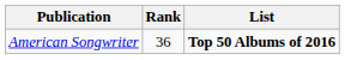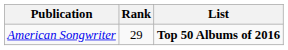 <table class="wikitable plainrowheaders sortable">
 <tr>
 <th>Publication</th>
 <th data-sort-type="number">Rank</th>
 <th scope="col" class="unsortable">List</th>
 </tr>
 <tr Ad>
 <td><em><a href='#'>American Songwriter</a></em></td>
-<td align=center>36</td>
+<td align=center>29</td>
 <td><strong>Top 50 Albums of 2016</strong></td>
 </tr>
 </table>
